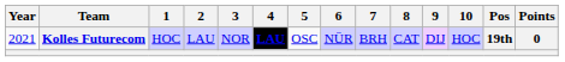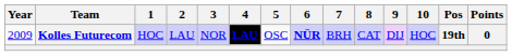 <table class="wikitable" border="1" style="text-align:center; font-size:85%;">
 <tr>
 <th>Year</th>
 <th>Team</th>
 <th>1</th>
 <th>2</th>
 <th>3</th>
 <th>4</th>
 <th>5</th>
 <th>6</th>
 <th>7</th>
 <th>8</th>
 <th>9</th>
 <th>10</th>
 <th>Pos</th>
 <th>Points</th>
 </tr>
 <tr>
-<td><a href='#'>2021</a></td>
+<td><a href='#'>2009</a></td>
 <th nowrap><a href='#'>Kolles Futurecom</a></th>
 <td style="background:#cfcfff;"><a href='#'>HOC</a><br></td>
 <td style="background:#cfcfff;"><a href='#'>LAU</a><br></td>
 <td style="background:#cfcfff;"><a href='#'>NOR</a><br></td>
 <td style="background:#000000; color:white"><strong><a href='#'><span>LAU</span></a><br></strong></td>
 <td><a href='#'>OSC</a></td>
-<td style="background:#cfcfff;"><a href='#'>NÜR</a><br></td>
+<td style="background:#cfcfff;"><strong><a href='#'>NÜR</a><br></strong></td>
 <td style="background:#cfcfff;"><a href='#'>BRH</a><br></td>
 <td style="background:#cfcfff;"><a href='#'>CAT</a><br></td>
 <td style="background:#EFCFFF;"><a href='#'>DIJ</a><br></td>
 <td style="background:#cfcfff;"><a href='#'>HOC</a><br></td>
 <th>19th</th>
 <th>0</th>
 </tr>
 <tr>
 <th colspan="14"></th>
 </tr>
 </table>
